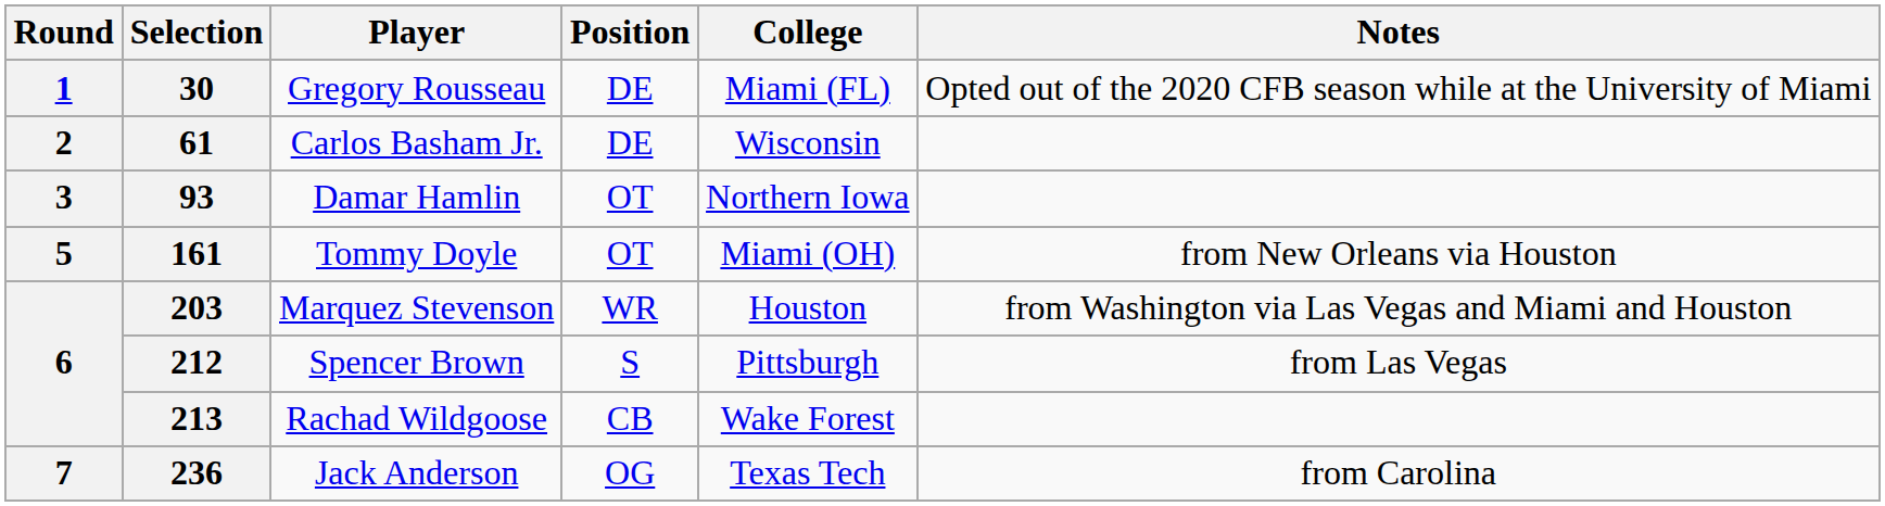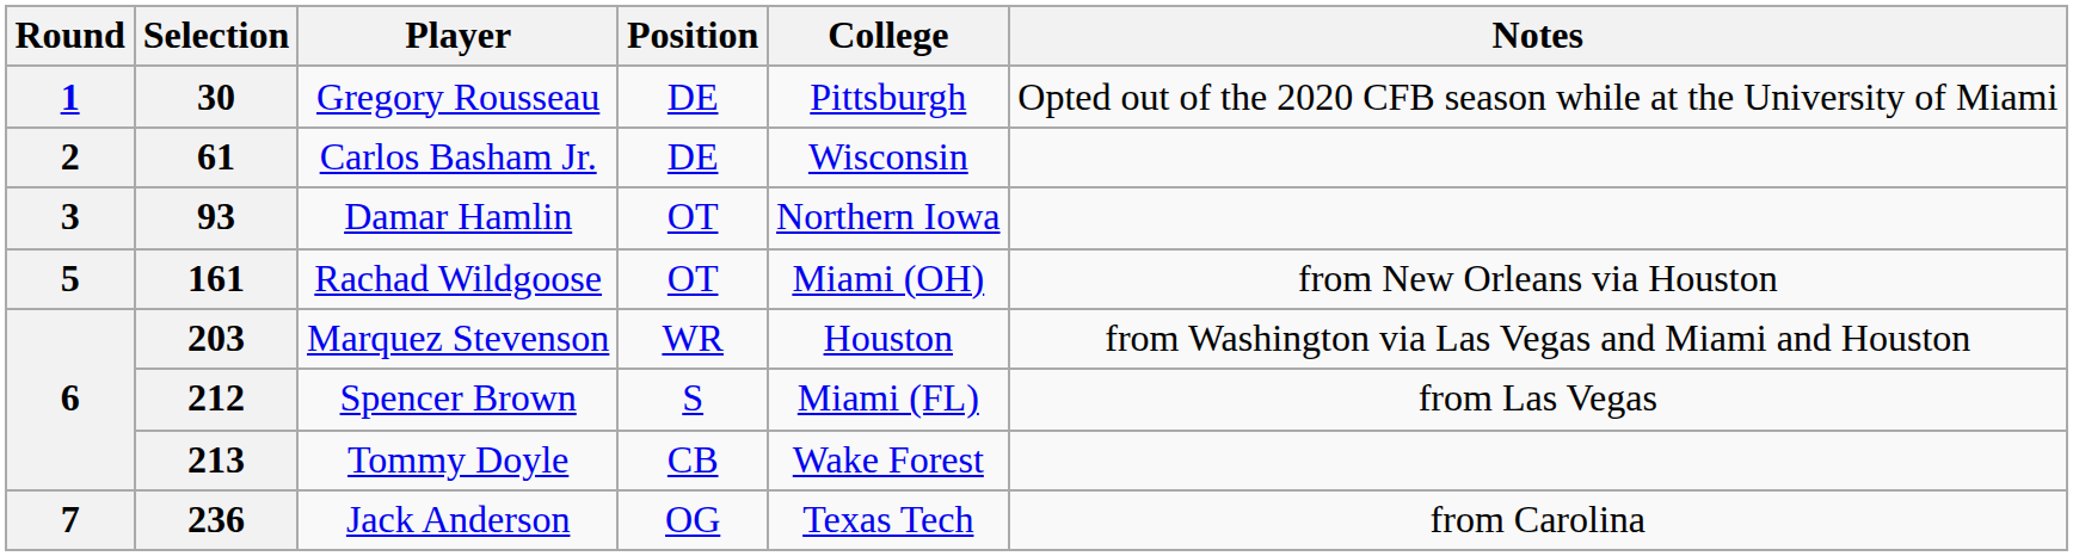 <table class="wikitable" style="text-align:center">
 <tr>
 <th>Round</th>
 <th>Selection</th>
 <th>Player</th>
 <th>Position</th>
 <th>College</th>
 <th>Notes</th>
 </tr>
 <tr>
 <th><a href='#'>1</a></th>
 <th>30</th>
 <td><a href='#'>Gregory Rousseau</a></td>
 <td><a href='#'>DE</a></td>
-<td><a href='#'>Miami (FL)</a></td>
+<td><a href='#'>Pittsburgh</a></td>
 <td>Opted out of the 2020 CFB season while at the University of Miami</td>
 </tr>
 <tr>
 <th>2</th>
 <th>61</th>
 <td><a href='#'>Carlos Basham Jr.</a></td>
 <td><a href='#'>DE</a></td>
 <td><a href='#'>Wisconsin</a></td>
 <td></td>
 </tr>
 <tr>
 <th>3</th>
 <th>93</th>
 <td><a href='#'>Damar Hamlin</a></td>
 <td><a href='#'>OT</a></td>
 <td><a href='#'>Northern Iowa</a></td>
 <td></td>
 </tr>
 <tr>
 <th>5</th>
 <th>161</th>
-<td><a href='#'>Tommy Doyle</a></td>
+<td><a href='#'>Rachad Wildgoose</a></td>
 <td><a href='#'>OT</a></td>
 <td><a href='#'>Miami (OH)</a></td>
 <td>from New Orleans via Houston</td>
 </tr>
 <tr>
 <th rowspan="3">6</th>
 <th>203</th>
 <td><a href='#'>Marquez Stevenson</a></td>
 <td><a href='#'>WR</a></td>
 <td><a href='#'>Houston</a></td>
 <td>from Washington via Las Vegas and Miami and Houston</td>
 </tr>
 <tr>
 <th>212</th>
 <td><a href='#'>Spencer Brown</a></td>
 <td><a href='#'>S</a></td>
-<td><a href='#'>Pittsburgh</a></td>
+<td><a href='#'>Miami (FL)</a></td>
 <td>from Las Vegas</td>
 </tr>
 <tr>
 <th>213</th>
-<td><a href='#'>Rachad Wildgoose</a></td>
+<td><a href='#'>Tommy Doyle</a></td>
 <td><a href='#'>CB</a></td>
 <td><a href='#'>Wake Forest</a></td>
 <td></td>
 </tr>
 <tr>
 <th>7</th>
 <th>236</th>
 <td><a href='#'>Jack Anderson</a></td>
 <td><a href='#'>OG</a></td>
 <td><a href='#'>Texas Tech</a></td>
 <td>from Carolina</td>
 </tr>
 </table>
